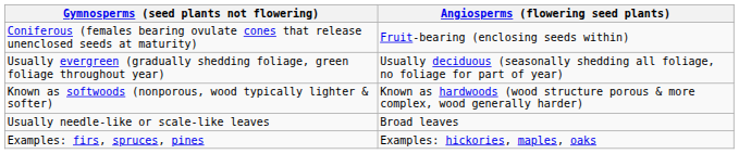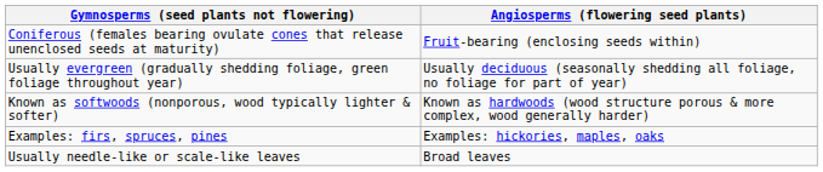 <table class="wikitable">
 <tr>
 <th><a href='#'>Gymnosperms</a> (seed plants not flowering)</th>
 <th><a href='#'>Angiosperms</a> (flowering seed plants)</th>
 </tr>
 <tr>
 <td><a href='#'>Coniferous</a> (females bearing ovulate <a href='#'>cones</a> that release unenclosed seeds at maturity)</td>
 <td><a href='#'>Fruit</a>-bearing (enclosing seeds within)</td>
 </tr>
 <tr>
 <td>Usually <a href='#'>evergreen</a> (gradually shedding foliage, green foliage throughout year)</td>
 <td>Usually <a href='#'>deciduous</a> (seasonally shedding all foliage, no foliage for part of year)</td>
 </tr>
 <tr>
 <td>Known as <a href='#'>softwoods</a> (nonporous, wood typically lighter & softer)</td>
 <td>Known as <a href='#'>hardwoods</a> (wood structure porous & more complex, wood generally harder)</td>
 </tr>
 <tr>
+<td>Examples: <a href='#'>firs</a>, <a href='#'>spruces</a>, <a href='#'>pines</a></td>
+<td>Examples: <a href='#'>hickories</a>, <a href='#'>maples</a>, <a href='#'>oaks</a></td>
+</tr>
+<tr>
 <td>Usually needle-like or scale-like leaves</td>
 <td>Broad leaves</td>
 </tr>
-<tr>
-<td>Examples: <a href='#'>firs</a>, <a href='#'>spruces</a>, <a href='#'>pines</a></td>
-<td>Examples: <a href='#'>hickories</a>, <a href='#'>maples</a>, <a href='#'>oaks</a></td>
-</tr>
 </table>
